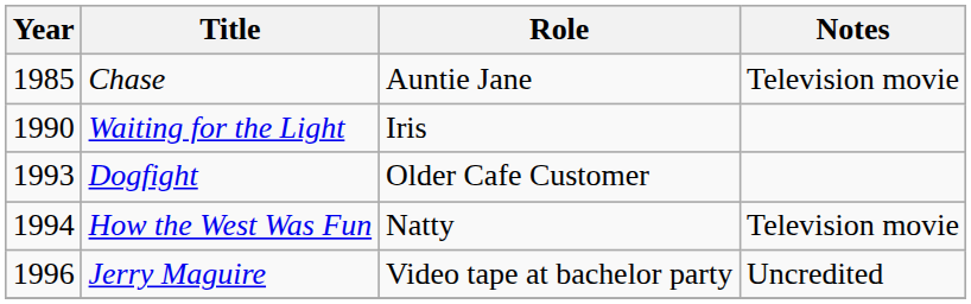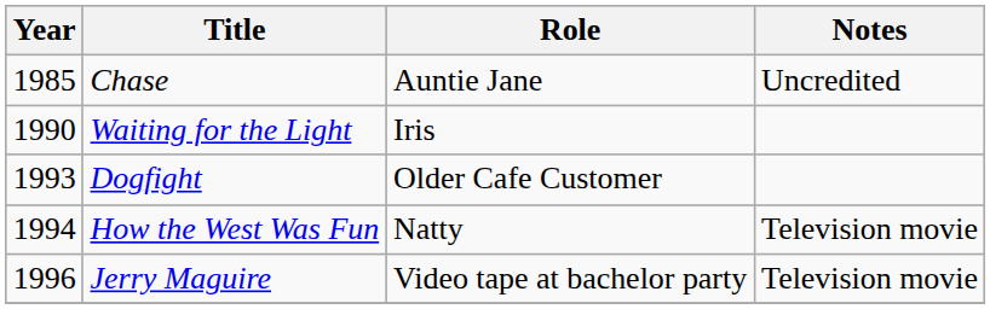 <table class="wikitable sortable">
 <tr>
 <th>Year</th>
 <th>Title</th>
 <th>Role</th>
 <th>Notes</th>
 </tr>
 <tr>
 <td>1985</td>
 <td><em>Chase</em></td>
 <td>Auntie Jane</td>
-<td>Television movie</td>
+<td>Uncredited</td>
 </tr>
 <tr>
 <td>1990</td>
 <td><em><a href='#'>Waiting for the Light</a></em></td>
 <td>Iris</td>
 <td></td>
 </tr>
 <tr>
 <td>1993</td>
 <td><em><a href='#'>Dogfight</a></em></td>
 <td>Older Cafe Customer</td>
 <td></td>
 </tr>
 <tr>
 <td>1994</td>
 <td><em><a href='#'>How the West Was Fun</a></em></td>
 <td>Natty</td>
 <td>Television movie</td>
 </tr>
 <tr>
 <td>1996</td>
 <td><em><a href='#'>Jerry Maguire</a></em></td>
 <td>Video tape at bachelor party</td>
-<td>Uncredited</td>
+<td>Television movie</td>
 </tr>
 <tr>
 </tr>
 </table>
